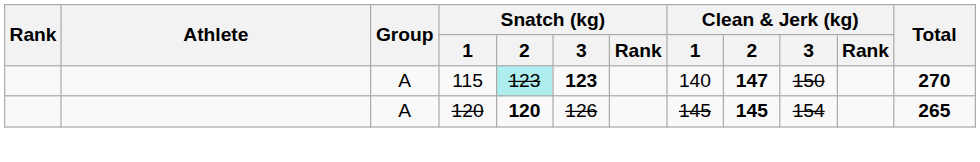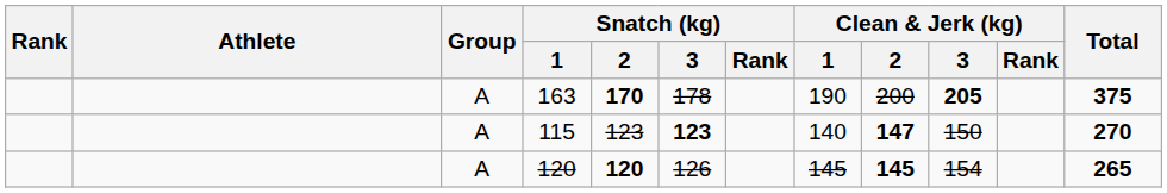 <table class = "wikitable" style="text-align:center;">
 <tr>
 <th rowspan=2 width=40>Rank</th>
 <th rowspan=2 width=250>Athlete</th>
 <th rowspan=2 width=50>Group</th>
 <th colspan=4>Snatch (kg)</th>
 <th colspan=4>Clean & Jerk (kg)</th>
 <th rowspan=2 width=60>Total</th>
 </tr>
 <tr>
 <th width=40>1</th>
 <th width=40>2</th>
 <th width=40>3</th>
 <th width=40>Rank</th>
 <th width=40>1</th>
 <th width=40>2</th>
 <th width=40>3</th>
 <th width=40>Rank</th>
 </tr>
 <tr>
 <td></td>
 <td align=left></td>
 <td>A</td>
+<td>163</td>
+<td><strong>170</strong></td>
+<td><s>178</s></td>
+<td></td>
+<td>190</td>
+<td><s>200</s></td>
+<td><strong>205</strong></td>
+<td></td>
+<td><strong>375</strong></td>
+</tr>
+<tr>
+<td></td>
+<td align=left></td>
+<td>A</td>
 <td>115</td>
-<td style="background: paleturquoise;"><s>123</s></td>
+<td><s>123</s></td>
 <td><strong>123</strong></td>
 <td></td>
 <td>140</td>
 <td><strong>147</strong></td>
 <td><s>150</s></td>
 <td></td>
 <td><strong>270</strong></td>
 </tr>
 <tr>
 <td></td>
 <td align=left></td>
 <td>A</td>
 <td><s>120</s></td>
 <td><strong>120</strong></td>
 <td><s>126</s></td>
 <td></td>
 <td><s>145</s></td>
 <td><strong>145</strong></td>
 <td><s>154</s></td>
 <td></td>
 <td><strong>265</strong></td>
 </tr>
 </table>
